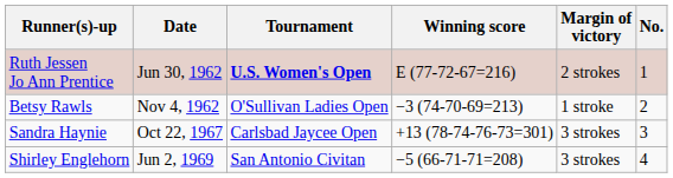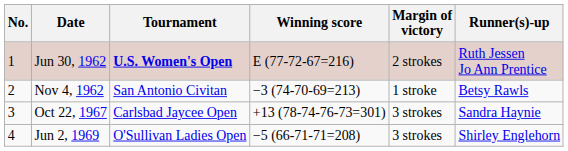 <table class="wikitable">
 <tr>
-<th>Runner(s)-up</th>
+<th>No.</th>
 <th>Date</th>
 <th>Tournament</th>
 <th>Winning score</th>
 <th>Margin of<br>victory</th>
-<th>No.</th>
+<th>Runner(s)-up</th>
 </tr>
 <tr style="background:#e5d1cb;">
-<td> <a href='#'>Ruth Jessen</a><br> <a href='#'>Jo Ann Prentice</a></td>
+<td>1</td>
 <td>Jun 30, <a href='#'>1962</a></td>
 <td><strong><a href='#'>U.S. Women's Open</a></strong></td>
 <td>E (77-72-67=216)</td>
 <td>2 strokes</td>
-<td>1</td>
+<td> <a href='#'>Ruth Jessen</a><br> <a href='#'>Jo Ann Prentice</a></td>
 </tr>
 <tr>
-<td> <a href='#'>Betsy Rawls</a></td>
+<td>2</td>
 <td>Nov 4, <a href='#'>1962</a></td>
-<td><a href='#'>O'Sullivan Ladies Open</a></td>
+<td><a href='#'>San Antonio Civitan</a></td>
 <td>−3 (74-70-69=213)</td>
 <td>1 stroke</td>
-<td>2</td>
+<td> <a href='#'>Betsy Rawls</a></td>
 </tr>
 <tr>
-<td> <a href='#'>Sandra Haynie</a></td>
+<td>3</td>
 <td>Oct 22, <a href='#'>1967</a></td>
 <td><a href='#'>Carlsbad Jaycee Open</a></td>
 <td>+13 (78-74-76-73=301)</td>
 <td>3 strokes</td>
-<td>3</td>
+<td> <a href='#'>Sandra Haynie</a></td>
 </tr>
 <tr>
-<td> <a href='#'>Shirley Englehorn</a></td>
+<td>4</td>
 <td>Jun 2, <a href='#'>1969</a></td>
-<td><a href='#'>San Antonio Civitan</a></td>
+<td><a href='#'>O'Sullivan Ladies Open</a></td>
 <td>−5 (66-71-71=208)</td>
 <td>3 strokes</td>
-<td>4</td>
+<td> <a href='#'>Shirley Englehorn</a></td>
 </tr>
 </table>
